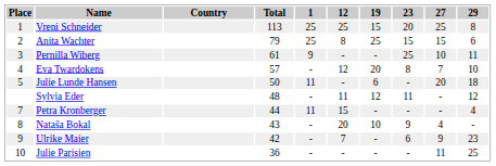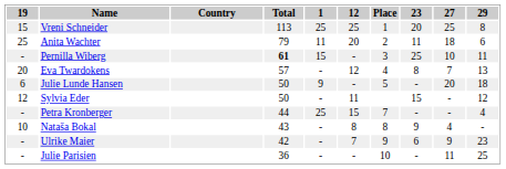 <table border="0" style="border: 1px solid #999; background-color:#FFFFFF; text-align:center; font-size:86%; line-height:15px;">
 <tr align="center" bgcolor="#CCCCCC">
-<th width=35>Place</th>
+<th width=40>19</th>
 <th width=170>Name</th>
 <th width=120>Country</th>
 <th width=50>Total</th>
 <th width=40>1</th>
 <th width=40>12</th>
-<th width=40>19</th>
+<th width=35>Place</th>
 <th width=40>23</th>
 <th width=40>27</th>
 <th width=40>29</th>
 </tr>
 <tr bgcolor="#EFEFEF">
-<td>1</td>
+<td>15</td>
 <td align="left"><a href='#'>Vreni Schneider</a></td>
 <td align="left"></td>
 <td>113</td>
 <td>25</td>
 <td>25</td>
-<td>15</td>
+<td>1</td>
 <td>20</td>
 <td>25</td>
 <td>8</td>
 </tr>
 <tr>
-<td>2</td>
+<td>25</td>
 <td align="left"><a href='#'>Anita Wachter</a></td>
 <td align="left"></td>
 <td>79</td>
-<td>25</td>
-<td>8</td>
-<td>25</td>
-<td>15</td>
-<td>15</td>
+<td>11</td>
+<td>20</td>
+<td>2</td>
+<td>11</td>
+<td>18</td>
 <td>6</td>
 </tr>
 <tr bgcolor="#EFEFEF">
-<td>3</td>
+<td>-</td>
 <td align="left"><a href='#'>Pernilla Wiberg</a></td>
 <td align="left"></td>
-<td>61</td>
-<td>9</td>
+<td><strong>61</strong></td>
+<td>15</td>
 <td>-</td>
-<td>-</td>
+<td>3</td>
 <td>25</td>
 <td>10</td>
 <td>11</td>
 </tr>
 <tr>
-<td>4</td>
+<td>20</td>
 <td align="left"><a href='#'>Eva Twardokens</a></td>
 <td align="left"></td>
 <td>57</td>
 <td>-</td>
 <td>12</td>
-<td>20</td>
+<td>4</td>
 <td>8</td>
 <td>7</td>
-<td>10</td>
+<td>13</td>
 </tr>
 <tr bgcolor="#EFEFEF">
-<td>5</td>
+<td>6</td>
 <td align="left"><a href='#'>Julie Lunde Hansen</a></td>
 <td align="left"></td>
 <td>50</td>
-<td>11</td>
+<td>9</td>
 <td>-</td>
-<td>6</td>
+<td>5</td>
 <td>-</td>
 <td>20</td>
 <td>18</td>
 </tr>
 <tr>
-<td></td>
+<td>12</td>
 <td align="left"><a href='#'>Sylvia Eder</a></td>
 <td align="left"></td>
-<td>48</td>
+<td>50</td>
 <td>-</td>
 <td>11</td>
-<td>12</td>
-<td>11</td>
+<td></td>
+<td>15</td>
 <td>-</td>
 <td>12</td>
 </tr>
 <tr bgcolor="#EFEFEF">
-<td>7</td>
+<td>-</td>
 <td align="left"><a href='#'>Petra Kronberger</a></td>
 <td align="left"></td>
 <td>44</td>
-<td>11</td>
+<td>25</td>
 <td>15</td>
-<td>-</td>
+<td>7</td>
 <td>-</td>
 <td>-</td>
 <td>4</td>
 </tr>
 <tr>
-<td>8</td>
+<td>10</td>
 <td align="left"><a href='#'>Nataša Bokal</a></td>
 <td align="left"></td>
 <td>43</td>
 <td>-</td>
-<td>20</td>
-<td>10</td>
+<td>8</td>
+<td>8</td>
 <td>9</td>
 <td>4</td>
 <td>-</td>
 </tr>
 <tr bgcolor="#EFEFEF">
-<td>9</td>
+<td>-</td>
 <td align="left"><a href='#'>Ulrike Maier</a></td>
 <td align="left"></td>
 <td>42</td>
 <td>-</td>
 <td>7</td>
-<td>-</td>
+<td>9</td>
 <td>6</td>
 <td>9</td>
 <td>23</td>
 </tr>
 <tr>
-<td>10</td>
+<td>-</td>
 <td align="left"><a href='#'>Julie Parisien</a></td>
 <td align="left"></td>
 <td>36</td>
 <td>-</td>
 <td>-</td>
-<td>-</td>
+<td>10</td>
 <td>-</td>
 <td>11</td>
 <td>25</td>
 </tr>
 </table>
